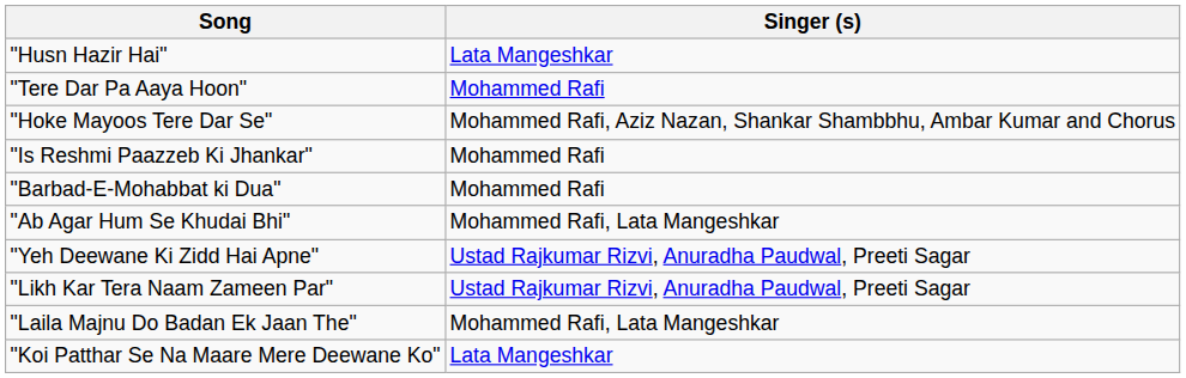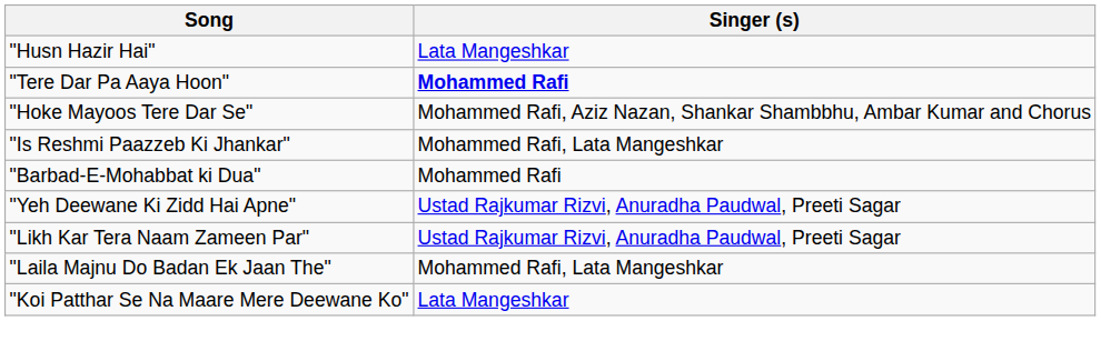 <table class="wikitable">
 <tr>
 <th>Song</th>
 <th>Singer (s)</th>
 </tr>
 <tr>
 <td>"Husn Hazir Hai"</td>
 <td><a href='#'>Lata Mangeshkar</a></td>
 </tr>
 <tr>
 <td>"Tere Dar Pa Aaya Hoon"</td>
-<td><a href='#'>Mohammed Rafi</a></td>
+<td><strong><a href='#'>Mohammed Rafi</a></strong></td>
 </tr>
 <tr>
 <td>"Hoke Mayoos Tere Dar Se"</td>
 <td>Mohammed Rafi, Aziz Nazan, Shankar Shambbhu, Ambar Kumar and Chorus</td>
 </tr>
 <tr>
 <td>"Is Reshmi Paazzeb Ki Jhankar"</td>
-<td>Mohammed Rafi</td>
+<td>Mohammed Rafi, Lata Mangeshkar</td>
 </tr>
 <tr>
 <td>"Barbad-E-Mohabbat ki Dua"</td>
 <td>Mohammed Rafi</td>
-</tr>
-<tr>
-<td>"Ab Agar Hum Se Khudai Bhi"</td>
-<td>Mohammed Rafi, Lata Mangeshkar</td>
 </tr>
 <tr>
 <td>"Yeh Deewane Ki Zidd Hai Apne"</td>
 <td><a href='#'>Ustad Rajkumar Rizvi</a>, <a href='#'>Anuradha Paudwal</a>, Preeti Sagar</td>
 </tr>
 <tr>
 <td>"Likh Kar Tera Naam Zameen Par"</td>
 <td><a href='#'>Ustad Rajkumar Rizvi</a>, <a href='#'>Anuradha Paudwal</a>, Preeti Sagar</td>
 </tr>
 <tr>
 <td>"Laila Majnu Do Badan Ek Jaan The"</td>
 <td>Mohammed Rafi, Lata Mangeshkar</td>
 </tr>
 <tr>
 <td>"Koi Patthar Se Na Maare Mere Deewane Ko"</td>
 <td><a href='#'>Lata Mangeshkar</a></td>
 </tr>
 </table>
